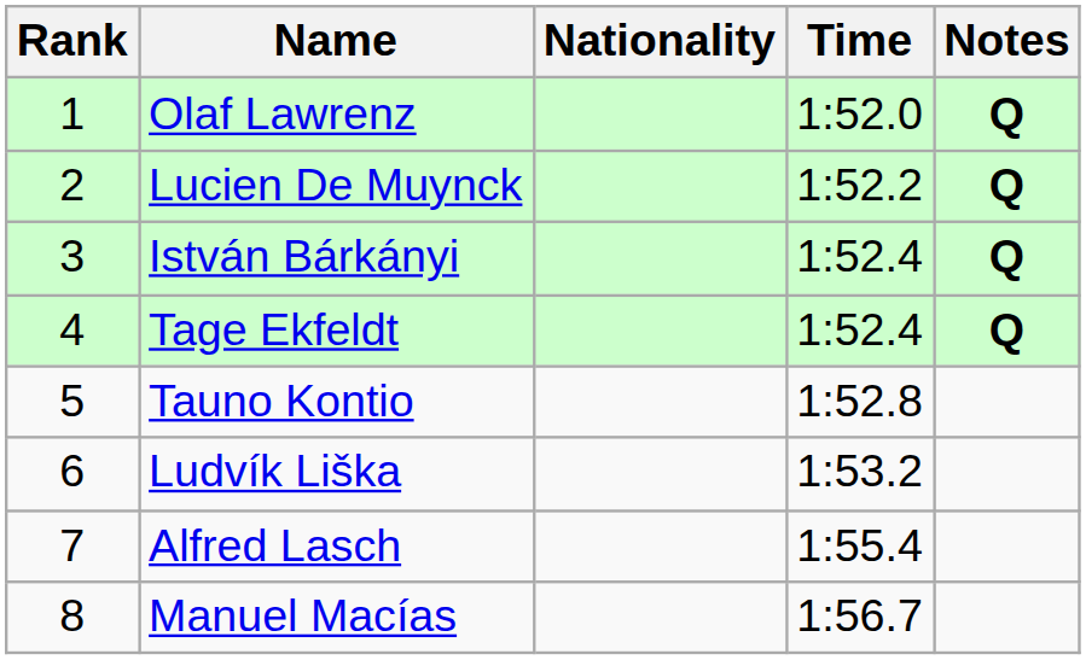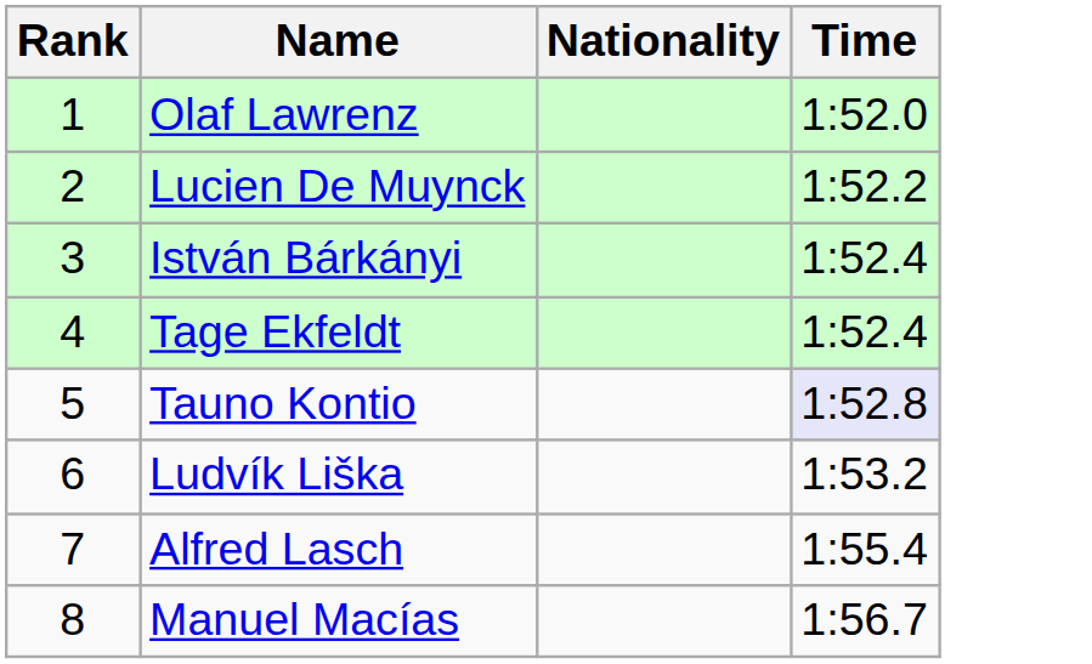 <table class="wikitable sortable" style="text-align:center">
 <tr>
 <th>Rank</th>
 <th>Name</th>
 <th>Nationality</th>
 <th>Time</th>
-<th>Notes</th>
 </tr>
 <tr bgcolor=ccffcc>
 <td>1</td>
 <td align=left><a href='#'>Olaf Lawrenz</a></td>
 <td align=left></td>
 <td>1:52.0</td>
-<td><strong>Q</strong></td>
 </tr>
 <tr bgcolor=ccffcc>
 <td>2</td>
 <td align=left><a href='#'>Lucien De Muynck</a></td>
 <td align=left></td>
 <td>1:52.2</td>
-<td><strong>Q</strong></td>
 </tr>
 <tr bgcolor=ccffcc>
 <td>3</td>
 <td align=left><a href='#'>István Bárkányi</a></td>
 <td align=left></td>
 <td>1:52.4</td>
-<td><strong>Q</strong></td>
 </tr>
 <tr bgcolor=ccffcc>
 <td>4</td>
 <td align=left><a href='#'>Tage Ekfeldt</a></td>
 <td align=left></td>
 <td>1:52.4</td>
-<td><strong>Q</strong></td>
 </tr>
 <tr>
 <td>5</td>
 <td align=left><a href='#'>Tauno Kontio</a></td>
 <td align=left></td>
-<td>1:52.8</td>
-<td></td>
+<td style="background: lavender;">1:52.8</td>
 </tr>
 <tr>
 <td>6</td>
 <td align=left><a href='#'>Ludvík Liška</a></td>
 <td align=left></td>
 <td>1:53.2</td>
-<td></td>
 </tr>
 <tr>
 <td>7</td>
 <td align=left><a href='#'>Alfred Lasch</a></td>
 <td align=left></td>
 <td>1:55.4</td>
-<td></td>
 </tr>
 <tr>
 <td>8</td>
 <td align=left><a href='#'>Manuel Macías</a></td>
 <td align=left></td>
 <td>1:56.7</td>
-<td></td>
 </tr>
 </table>
